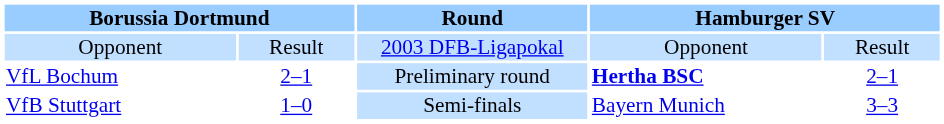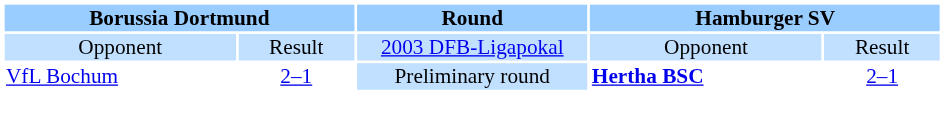 <table style="width:80%; text-align:center;">
 <tr style="vertical-align:top; background:#99CCFF;">
 <th colspan="2">Borussia Dortmund</th>
 <th style="width:20%">Round</th>
 <th colspan="2">Hamburger SV</th>
 </tr>
 <tr style="vertical-align:top; background:#C1E0FF;">
 <td style="width:20%">Opponent</td>
 <td style="width:10%">Result</td>
 <td><a href='#'>2003 DFB-Ligapokal</a></td>
 <td style="width:20%">Opponent</td>
 <td style="width:10%">Result</td>
 </tr>
 <tr>
 <td align="left"><a href='#'>VfL Bochum</a></td>
 <td><a href='#'>2–1</a></td>
 <td style="background:#C1E0FF;">Preliminary round</td>
 <td align="left"><strong><a href='#'>Hertha BSC</a></strong></td>
 <td><a href='#'>2–1</a></td>
 </tr>
-<tr>
-<td align="left"><a href='#'>VfB Stuttgart</a></td>
-<td><a href='#'>1–0</a></td>
-<td style="background:#C1E0FF;">Semi-finals</td>
-<td align="left"><a href='#'>Bayern Munich</a></td>
-<td><a href='#'>3–3</a> </td>
-</tr>
 </table>
